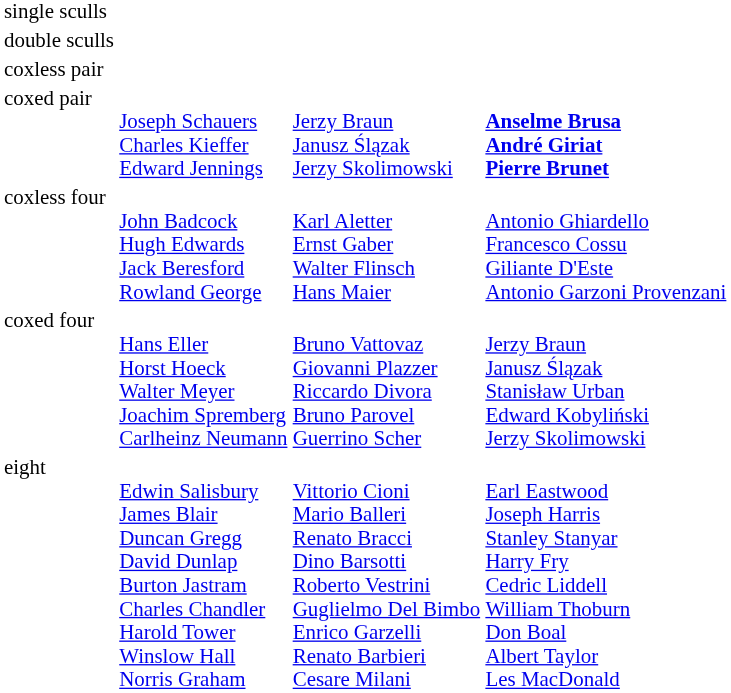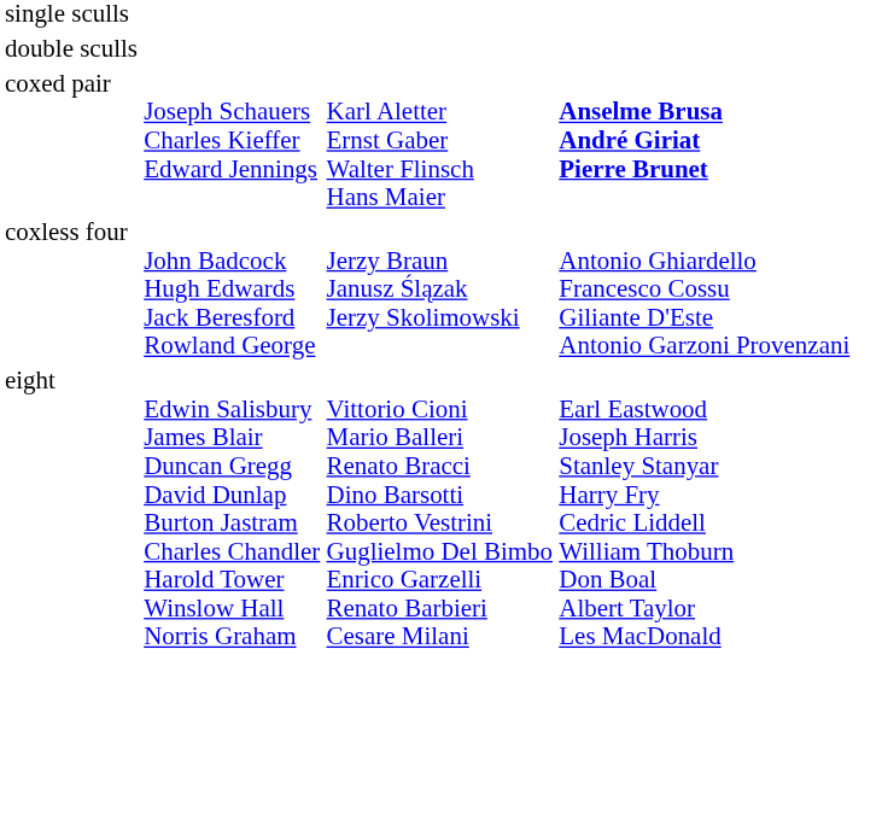 <table>
 <tr valign="top">
 <td>single sculls<br></td>
 <td></td>
 <td></td>
 <td></td>
 </tr>
 <tr valign="top">
 <td>double sculls<br></td>
 <td></td>
 <td></td>
 <td></td>
 </tr>
 <tr valign="top">
-<td>coxless pair<br></td>
-<td></td>
-<td></td>
-<td></td>
-</tr>
-<tr valign="top">
 <td>coxed pair<br></td>
 <td><br><a href='#'>Joseph Schauers</a><br><a href='#'>Charles Kieffer</a><br><a href='#'>Edward Jennings</a></td>
-<td><br><a href='#'>Jerzy Braun</a><br><a href='#'>Janusz Ślązak</a><br><a href='#'>Jerzy Skolimowski</a></td>
+<td><br><a href='#'>Karl Aletter</a><br><a href='#'>Ernst Gaber</a><br><a href='#'>Walter Flinsch</a><br><a href='#'>Hans Maier</a></td>
 <td><strong><br><a href='#'>Anselme Brusa</a><br><a href='#'>André Giriat</a><br><a href='#'>Pierre Brunet</a></strong></td>
 </tr>
 <tr valign="top">
 <td>coxless four<br></td>
 <td><br><a href='#'>John Badcock</a><br><a href='#'>Hugh Edwards</a><br><a href='#'>Jack Beresford</a><br><a href='#'>Rowland George</a></td>
-<td><br><a href='#'>Karl Aletter</a><br><a href='#'>Ernst Gaber</a><br><a href='#'>Walter Flinsch</a><br><a href='#'>Hans Maier</a></td>
+<td><br><a href='#'>Jerzy Braun</a><br><a href='#'>Janusz Ślązak</a><br><a href='#'>Jerzy Skolimowski</a></td>
 <td><br><a href='#'>Antonio Ghiardello</a><br><a href='#'>Francesco Cossu</a><br><a href='#'>Giliante D'Este</a><br><a href='#'>Antonio Garzoni Provenzani</a></td>
-</tr>
-<tr valign="top">
-<td>coxed four<br></td>
-<td><br><a href='#'>Hans Eller</a><br><a href='#'>Horst Hoeck</a><br><a href='#'>Walter Meyer</a><br><a href='#'>Joachim Spremberg</a><br><a href='#'>Carlheinz Neumann</a></td>
-<td><br><a href='#'>Bruno Vattovaz</a><br><a href='#'>Giovanni Plazzer</a><br><a href='#'>Riccardo Divora</a><br><a href='#'>Bruno Parovel</a><br><a href='#'>Guerrino Scher</a></td>
-<td><br><a href='#'>Jerzy Braun</a><br><a href='#'>Janusz Ślązak</a><br><a href='#'>Stanisław Urban</a><br><a href='#'>Edward Kobyliński</a><br><a href='#'>Jerzy Skolimowski</a></td>
 </tr>
 <tr valign="top">
 <td>eight<br></td>
 <td><br><a href='#'>Edwin Salisbury</a><br><a href='#'>James Blair</a><br><a href='#'>Duncan Gregg</a><br><a href='#'>David Dunlap</a><br><a href='#'>Burton Jastram</a><br><a href='#'>Charles Chandler</a><br><a href='#'>Harold Tower</a><br><a href='#'>Winslow Hall</a><br><a href='#'>Norris Graham</a></td>
 <td><br><a href='#'>Vittorio Cioni</a><br><a href='#'>Mario Balleri</a><br><a href='#'>Renato Bracci</a><br><a href='#'>Dino Barsotti</a><br><a href='#'>Roberto Vestrini</a><br><a href='#'>Guglielmo Del Bimbo</a><br><a href='#'>Enrico Garzelli</a><br><a href='#'>Renato Barbieri</a><br><a href='#'>Cesare Milani</a></td>
 <td><br><a href='#'>Earl Eastwood</a><br><a href='#'>Joseph Harris</a><br><a href='#'>Stanley Stanyar</a><br><a href='#'>Harry Fry</a><br><a href='#'>Cedric Liddell</a><br><a href='#'>William Thoburn</a><br><a href='#'>Don Boal</a><br><a href='#'>Albert Taylor</a><br><a href='#'>Les MacDonald</a></td>
 </tr>
 </table>
